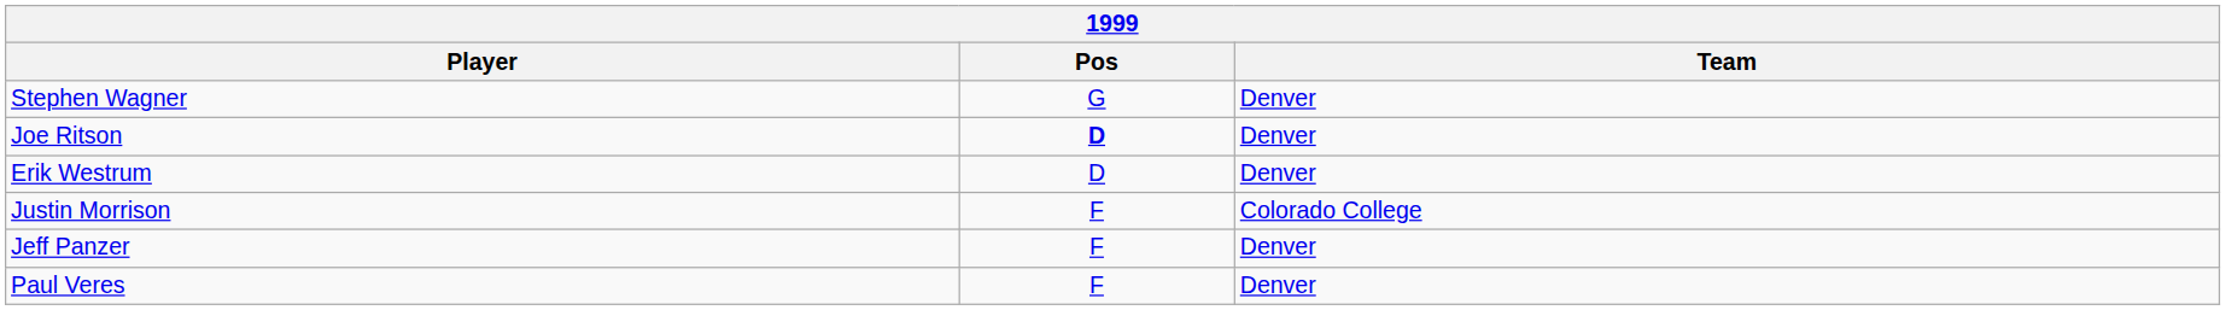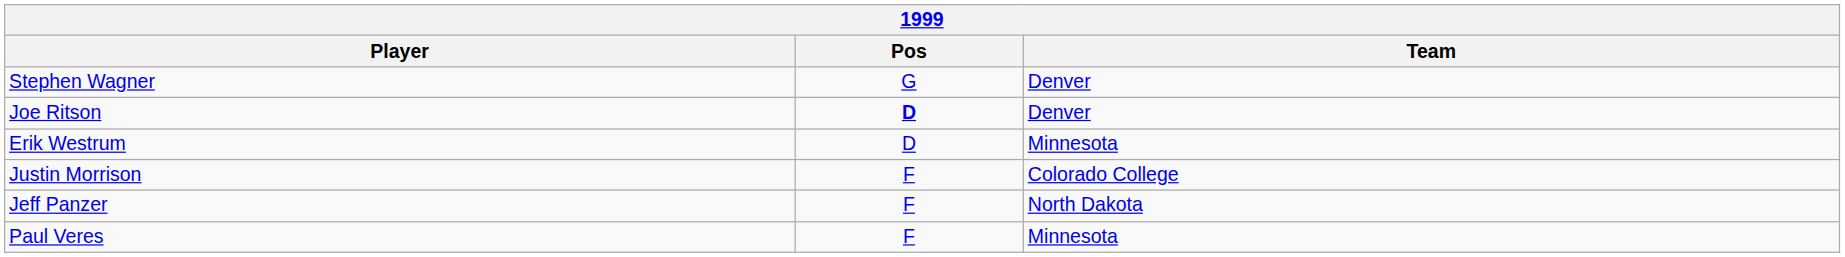 <table class="wikitable" width=95%>
 <tr>
 <th colspan=3><a href='#'>1999</a></th>
 </tr>
 <tr>
 <th>Player</th>
 <th>Pos</th>
 <th>Team</th>
 </tr>
 <tr>
 <td><a href='#'>Stephen Wagner</a></td>
 <td align=center><a href='#'>G</a></td>
 <td><a href='#'>Denver</a></td>
 </tr>
 <tr>
 <td><a href='#'>Joe Ritson</a></td>
 <td align=center><strong><a href='#'>D</a></strong></td>
 <td><a href='#'>Denver</a></td>
 </tr>
 <tr>
 <td><a href='#'>Erik Westrum</a></td>
 <td align=center><a href='#'>D</a></td>
-<td><a href='#'>Denver</a></td>
+<td><a href='#'>Minnesota</a></td>
 </tr>
 <tr>
 <td><a href='#'>Justin Morrison</a></td>
 <td align=center><a href='#'>F</a></td>
 <td><a href='#'>Colorado College</a></td>
 </tr>
 <tr>
 <td><a href='#'>Jeff Panzer</a></td>
 <td align=center><a href='#'>F</a></td>
-<td><a href='#'>Denver</a></td>
+<td><a href='#'>North Dakota</a></td>
 </tr>
 <tr>
 <td><a href='#'>Paul Veres</a></td>
 <td align=center><a href='#'>F</a></td>
-<td><a href='#'>Denver</a></td>
+<td><a href='#'>Minnesota</a></td>
 </tr>
 </table>
